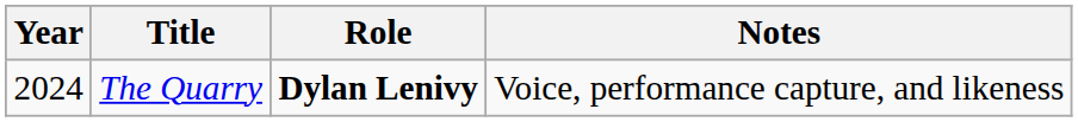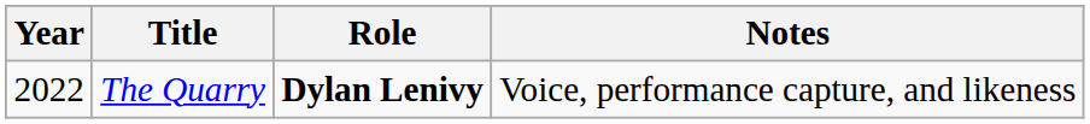 <table class="wikitable sortable">
 <tr>
 <th>Year</th>
 <th>Title</th>
 <th>Role</th>
 <th>Notes</th>
 </tr>
 <tr>
-<td>2024</td>
+<td>2022</td>
 <td><em><a href='#'>The Quarry</a></em></td>
 <td><strong>Dylan Lenivy</strong></td>
 <td>Voice, performance capture, and likeness</td>
 </tr>
 </table>
